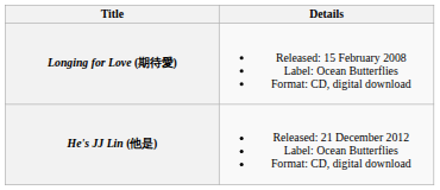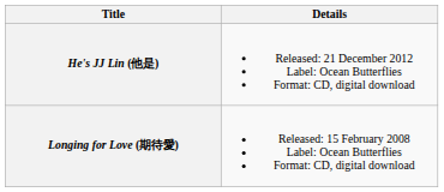 <table class="wikitable plainrowheaders" style="text-align:center;">
 <tr>
 <th scope="col" style="width:18em;">Title</th>
 <th scope="col" style="width:18em;">Details</th>
 </tr>
 <tr>
+<th scope="row"><em>He's JJ Lin</em> (他是)</th>
+<td><br><ul><li>Released: 21 December 2012</li><li>Label: Ocean Butterflies</li><li>Format: CD, digital download</li></ul></td>
+</tr>
+<tr>
 <th scope="row"><em>Longing for Love</em> (期待愛)</th>
 <td><br><ul><li>Released: 15 February 2008</li><li>Label: Ocean Butterflies</li><li>Format: CD, digital download</li></ul></td>
 </tr>
-<tr>
-<th scope="row"><em>He's JJ Lin</em> (他是)</th>
-<td><br><ul><li>Released: 21 December 2012</li><li>Label: Ocean Butterflies</li><li>Format: CD, digital download</li></ul></td>
-</tr>
 </table>
